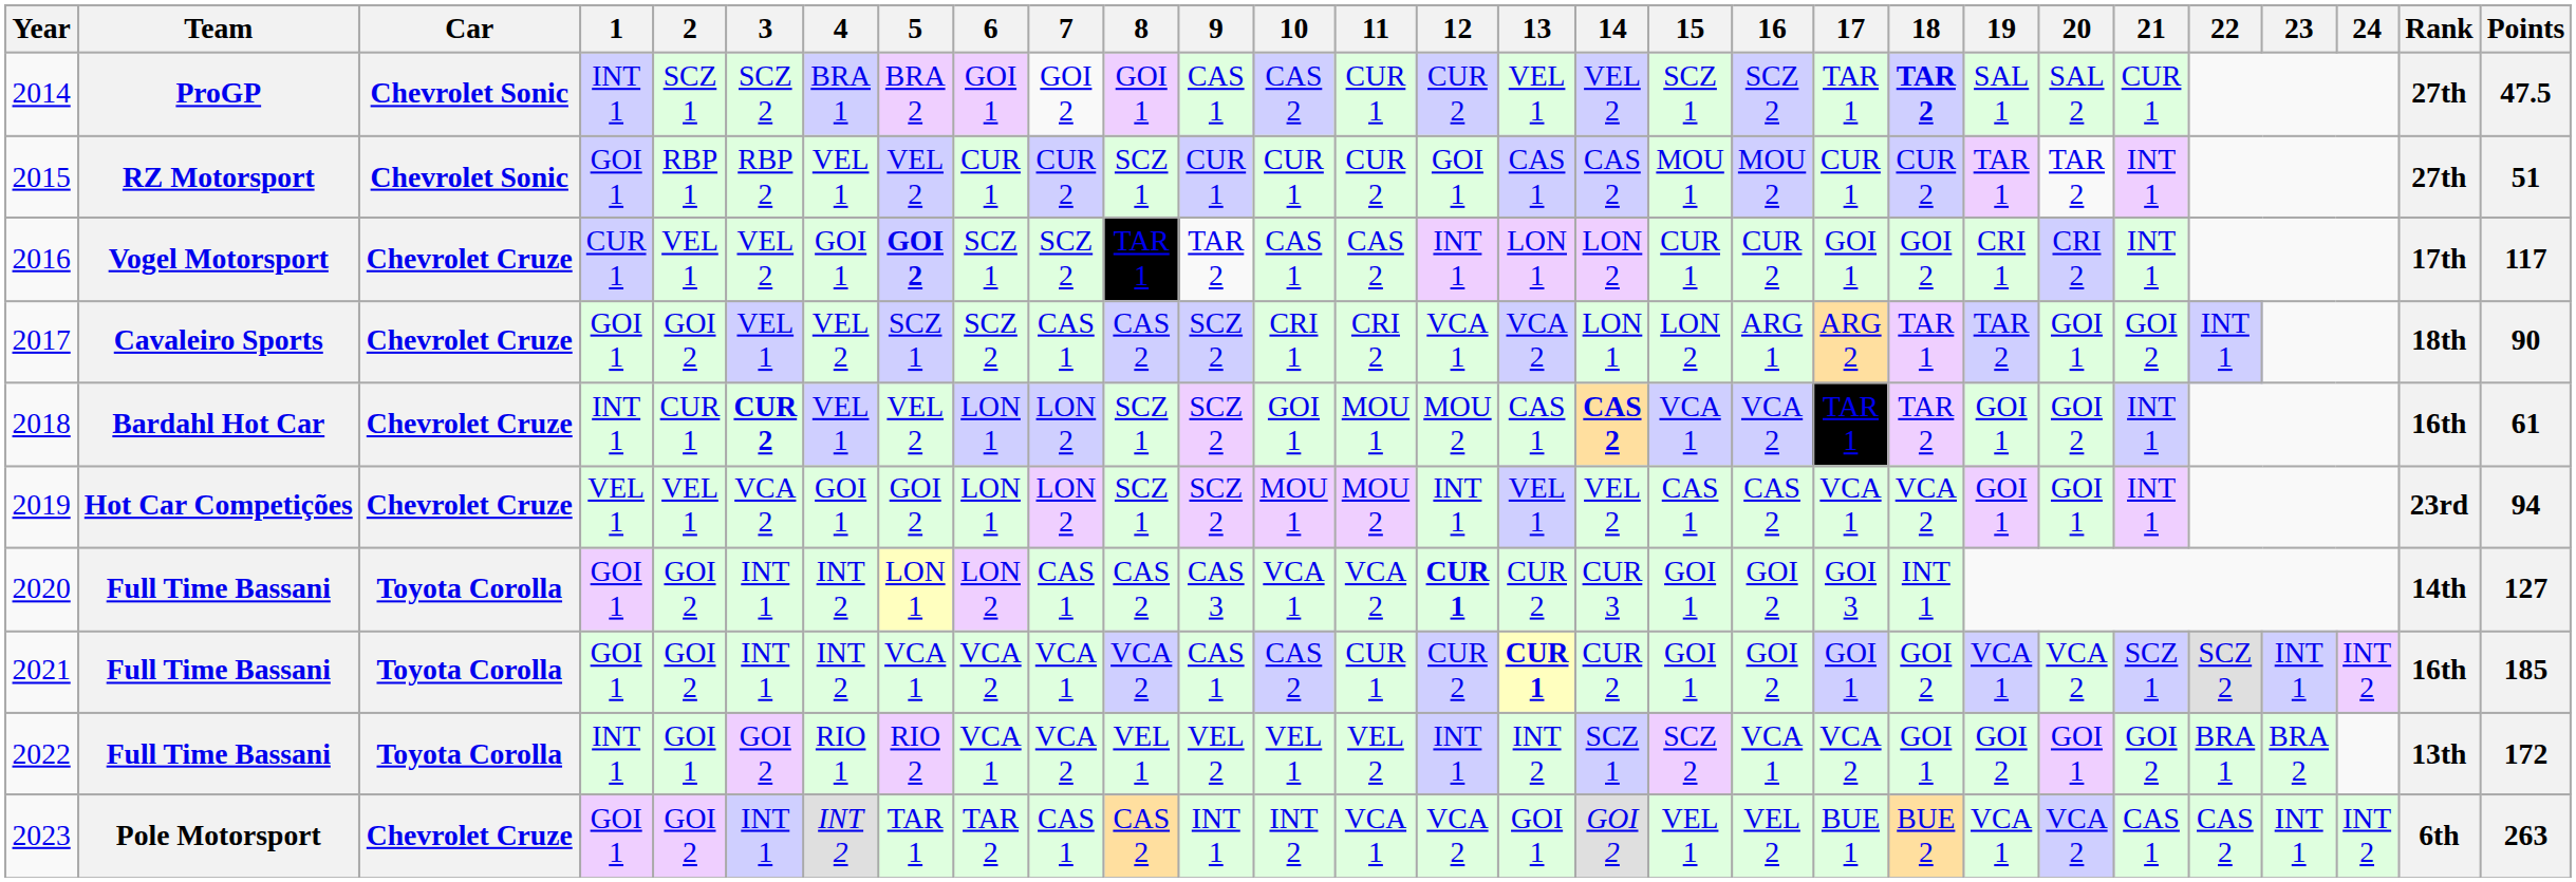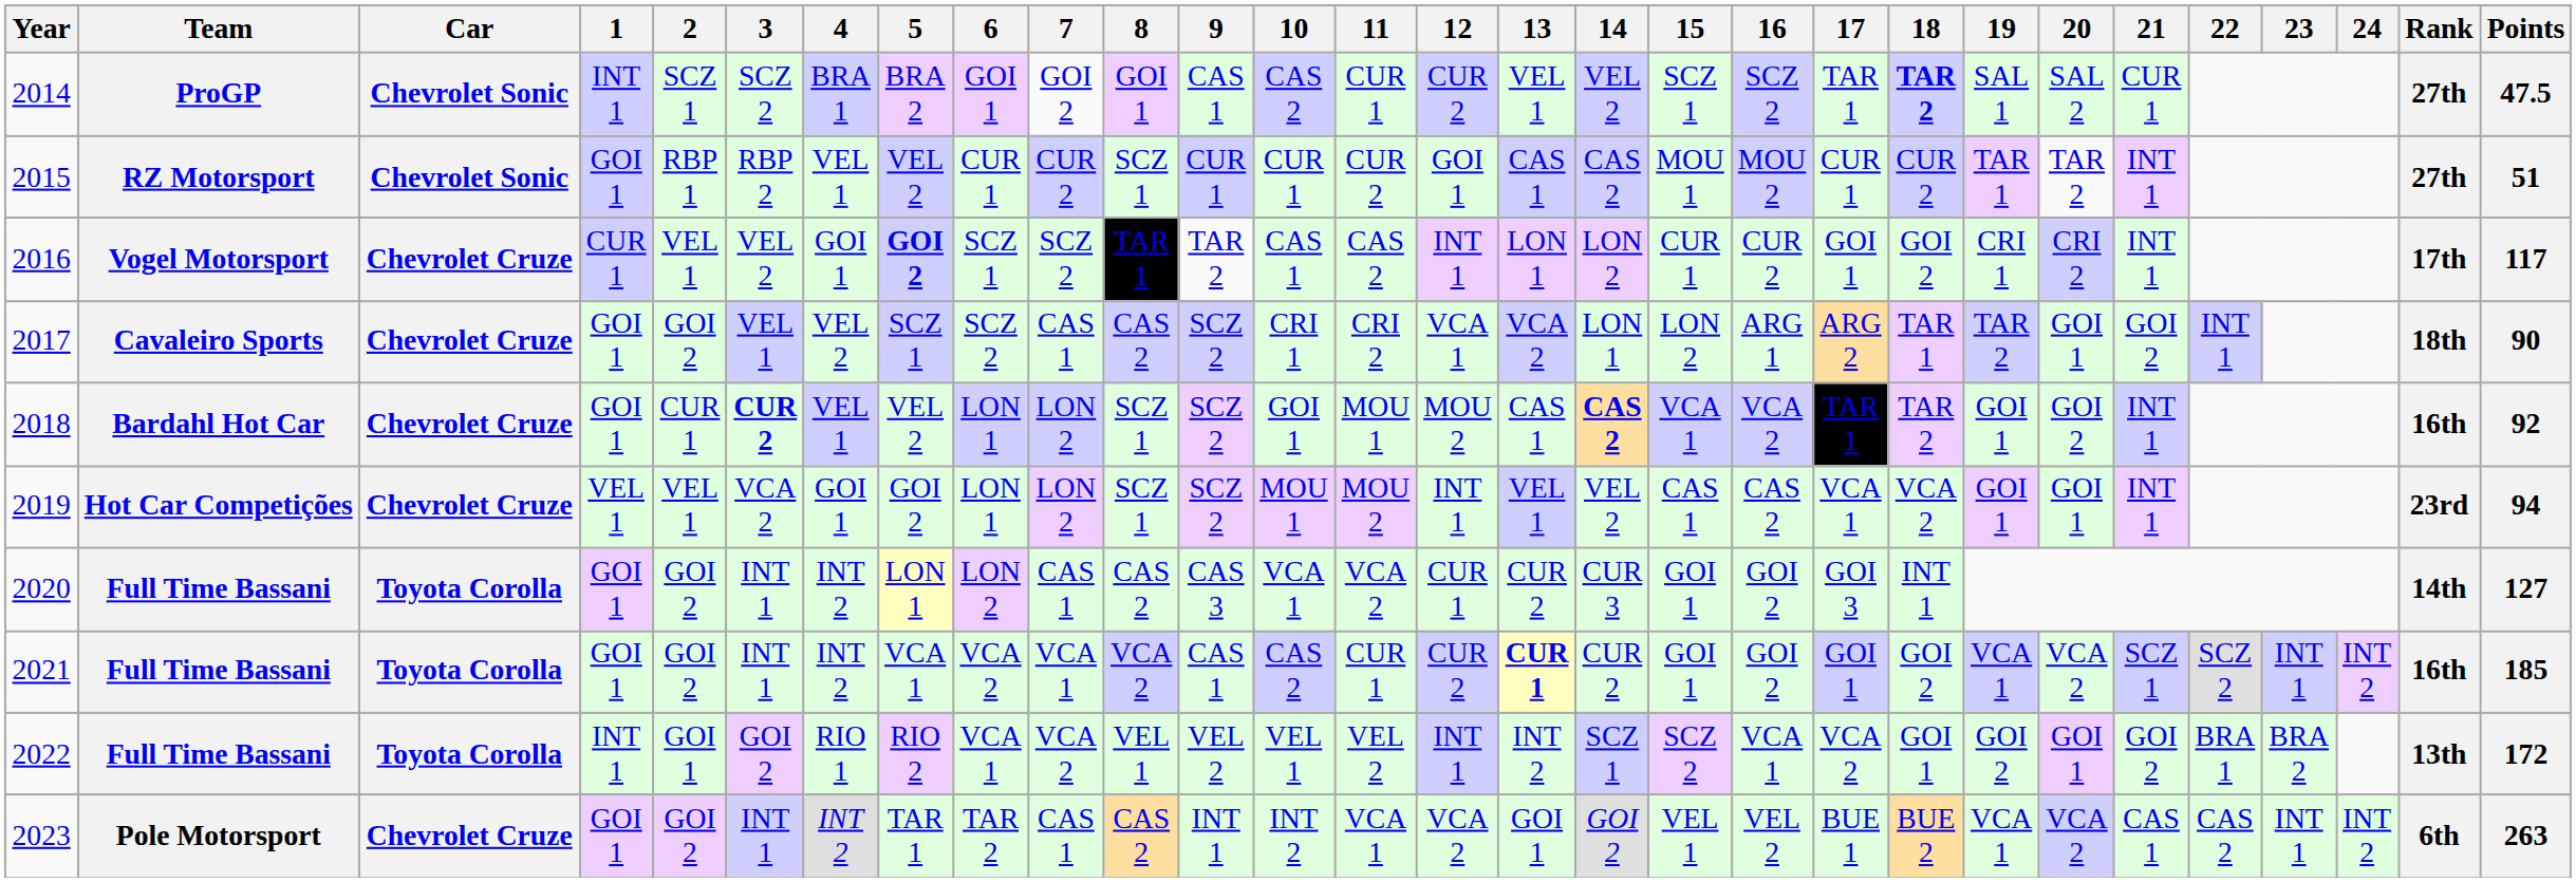 <table class="wikitable" style="text-align:center; font-size:85%">
 <tr>
 <th>Year</th>
 <th>Team</th>
 <th>Car</th>
 <th>1</th>
 <th>2</th>
 <th>3</th>
 <th>4</th>
 <th>5</th>
 <th>6</th>
 <th>7</th>
 <th>8</th>
 <th>9</th>
 <th>10</th>
 <th>11</th>
 <th>12</th>
 <th>13</th>
 <th>14</th>
 <th>15</th>
 <th>16</th>
 <th>17</th>
 <th>18</th>
 <th>19</th>
 <th>20</th>
 <th>21</th>
 <th>22</th>
 <th>23</th>
 <th>24</th>
 <th>Rank</th>
 <th>Points</th>
 </tr>
 <tr>
 <td><a href='#'>2014</a></td>
 <th><a href='#'>ProGP</a></th>
 <th><a href='#'>Chevrolet Sonic</a></th>
 <td style="background:#CFCFFF;"><a href='#'>INT<br>1</a><br></td>
 <td style="background:#DFFFDF;"><a href='#'>SCZ<br>1</a><br></td>
 <td style="background:#DFFFDF;"><a href='#'>SCZ<br>2</a><br></td>
 <td style="background:#CFCFFF;"><a href='#'>BRA<br>1</a><br></td>
 <td style="background:#EFCFFF;"><a href='#'>BRA<br>2</a><br></td>
 <td style="background:#EFCFFF;"><a href='#'>GOI<br>1</a><br></td>
 <td style="background:#;"><a href='#'>GOI<br>2</a><br></td>
 <td style="background:#EFCFFF;"><a href='#'>GOI<br>1</a><br></td>
 <td style="background:#DFFFDF;"><a href='#'>CAS<br>1</a><br></td>
 <td style="background:#CFCFFF;"><a href='#'>CAS<br>2</a><br></td>
 <td style="background:#DFFFDF;"><a href='#'>CUR<br>1</a><br></td>
 <td style="background:#CFCFFF;"><a href='#'>CUR<br>2</a><br></td>
 <td style="background:#DFFFDF;"><a href='#'>VEL<br>1</a><br></td>
 <td style="background:#CFCFFF;"><a href='#'>VEL<br>2</a><br></td>
 <td style="background:#DFFFDF;"><a href='#'>SCZ<br>1</a><br></td>
 <td style="background:#CFCFFF;"><a href='#'>SCZ<br>2</a><br></td>
 <td style="background:#DFFFDF;"><a href='#'>TAR<br>1</a><br></td>
 <td style="background:#CFCFFF;"><strong><a href='#'>TAR<br>2</a><br></strong></td>
 <td style="background:#DFFFDF;"><a href='#'>SAL<br>1</a><br></td>
 <td style="background:#DFFFDF;"><a href='#'>SAL<br>2</a><br></td>
 <td style="background:#DFFFDF;"><a href='#'>CUR<br>1</a><br></td>
 <td colspan=3></td>
 <th>27th</th>
 <th>47.5</th>
 </tr>
 <tr>
 <td><a href='#'>2015</a></td>
 <th><a href='#'>RZ Motorsport</a></th>
 <th><a href='#'>Chevrolet Sonic</a></th>
 <td style="background:#CFCFFF;"><a href='#'>GOI<br>1</a><br></td>
 <td style="background:#DFFFDF;"><a href='#'>RBP<br>1</a><br></td>
 <td style="background:#DFFFDF;"><a href='#'>RBP<br>2</a><br></td>
 <td style="background:#DFFFDF;"><a href='#'>VEL<br>1</a><br></td>
 <td style="background:#CFCFFF;"><a href='#'>VEL<br>2</a><br></td>
 <td style="background:#DFFFDF;"><a href='#'>CUR<br>1</a><br></td>
 <td style="background:#CFCFFF;"><a href='#'>CUR<br>2</a><br></td>
 <td style="background:#DFFFDF;"><a href='#'>SCZ<br>1</a><br></td>
 <td style="background:#CFCFFF;"><a href='#'>CUR<br>1</a><br></td>
 <td style="background:#DFFFDF;"><a href='#'>CUR<br>1</a><br></td>
 <td style="background:#DFFFDF;"><a href='#'>CUR<br>2</a><br></td>
 <td style="background:#DFFFDF;"><a href='#'>GOI<br>1</a><br></td>
 <td style="background:#CFCFFF;"><a href='#'>CAS<br>1</a><br></td>
 <td style="background:#CFCFFF;"><a href='#'>CAS<br>2</a><br></td>
 <td style="background:#DFFFDF;"><a href='#'>MOU<br>1</a><br></td>
 <td style="background:#CFCFFF;"><a href='#'>MOU<br>2</a><br></td>
 <td style="background:#DFFFDF;"><a href='#'>CUR<br>1</a><br></td>
 <td style="background:#CFCFFF;"><a href='#'>CUR<br>2</a><br></td>
 <td style="background:#EFCFFF;"><a href='#'>TAR<br>1</a><br></td>
 <td style="background:#;"><a href='#'>TAR<br>2</a><br></td>
 <td style="background:#EFCFFF;"><a href='#'>INT<br>1</a><br></td>
 <td colspan=3></td>
 <th>27th</th>
 <th>51</th>
 </tr>
 <tr>
 <td><a href='#'>2016</a></td>
 <th><a href='#'>Vogel Motorsport</a></th>
 <th><a href='#'>Chevrolet Cruze</a></th>
 <td style="background:#CFCFFF;"><a href='#'>CUR<br>1</a><br></td>
 <td style="background:#DFFFDF;"><a href='#'>VEL<br>1</a><br></td>
 <td style="background:#DFFFDF;"><a href='#'>VEL<br>2</a><br></td>
 <td style="background:#DFFFDF;"><a href='#'>GOI<br>1</a><br></td>
 <td style="background:#CFCFFF;"><strong><a href='#'>GOI<br>2</a></strong><br></td>
 <td style="background:#DFFFDF;"><a href='#'>SCZ<br>1</a><br></td>
 <td style="background:#DFFFDF;"><a href='#'>SCZ<br>2</a><br></td>
 <td style="background:#000000; color:white"><a href='#'><span>TAR<br>1</span></a><br></td>
 <td style="background:#;"><a href='#'>TAR<br>2</a><br></td>
 <td style="background:#DFFFDF;"><a href='#'>CAS<br>1</a><br></td>
 <td style="background:#DFFFDF;"><a href='#'>CAS<br>2</a><br></td>
 <td style="background:#EFCFFF;"><a href='#'>INT<br>1</a><br></td>
 <td style="background:#EFCFFF;"><a href='#'>LON<br>1</a><br></td>
 <td style="background:#EFCFFF;"><a href='#'>LON<br>2</a><br></td>
 <td style="background:#DFFFDF;"><a href='#'>CUR<br>1</a><br></td>
 <td style="background:#DFFFDF;"><a href='#'>CUR<br>2</a><br></td>
 <td style="background:#DFFFDF;"><a href='#'>GOI<br>1</a><br></td>
 <td style="background:#DFFFDF;"><a href='#'>GOI<br>2</a><br></td>
 <td style="background:#DFFFDF;"><a href='#'>CRI<br>1</a><br></td>
 <td style="background:#CFCFFF;"><a href='#'>CRI<br>2</a><br></td>
 <td style="background:#DFFFDF;"><a href='#'>INT<br>1</a><br></td>
 <td colspan=3></td>
 <th>17th</th>
 <th>117</th>
 </tr>
 <tr>
 <td><a href='#'>2017</a></td>
 <th><a href='#'>Cavaleiro Sports</a></th>
 <th><a href='#'>Chevrolet Cruze</a></th>
 <td style="background:#DFFFDF;"><a href='#'>GOI<br>1</a><br></td>
 <td style="background:#DFFFDF;"><a href='#'>GOI<br>2</a><br></td>
 <td style="background:#CFCFFF;"><a href='#'>VEL<br>1</a><br></td>
 <td style="background:#DFFFDF;"><a href='#'>VEL<br>2</a><br></td>
 <td style="background:#CFCFFF;"><a href='#'>SCZ<br>1</a><br></td>
 <td style="background:#DFFFDF;"><a href='#'>SCZ<br>2</a><br></td>
 <td style="background:#DFFFDF;"><a href='#'>CAS<br>1</a><br></td>
 <td style="background:#CFCFFF;"><a href='#'>CAS<br>2</a><br></td>
 <td style="background:#CFCFFF;"><a href='#'>SCZ<br>2</a><br></td>
 <td style="background:#DFFFDF;"><a href='#'>CRI<br>1</a><br></td>
 <td style="background:#DFFFDF;"><a href='#'>CRI<br>2</a><br></td>
 <td style="background:#DFFFDF;"><a href='#'>VCA<br>1</a><br></td>
 <td style="background:#CFCFFF;"><a href='#'>VCA<br>2</a><br></td>
 <td style="background:#DFFFDF;"><a href='#'>LON<br>1</a><br></td>
 <td style="background:#DFFFDF;"><a href='#'>LON<br>2</a><br></td>
 <td style="background:#DFFFDF;"><a href='#'>ARG<br>1</a><br></td>
 <td style="background:#FFDF9F;"><a href='#'>ARG<br>2</a><br></td>
 <td style="background:#EFCFFF;"><a href='#'>TAR<br>1</a><br></td>
 <td style="background:#CFCFFF;"><a href='#'>TAR<br>2</a><br></td>
 <td style="background:#DFFFDF;"><a href='#'>GOI<br>1</a><br></td>
 <td style="background:#DFFFDF;"><a href='#'>GOI<br>2</a><br></td>
 <td style="background:#CFCFFF;"><a href='#'>INT<br>1</a><br></td>
 <td colspan=2></td>
 <th>18th</th>
 <th>90</th>
 </tr>
 <tr>
 <td><a href='#'>2018</a></td>
 <th><a href='#'>Bardahl Hot Car</a></th>
 <th><a href='#'>Chevrolet Cruze</a></th>
-<td style="background:#DFFFDF;"><a href='#'>INT<br>1</a><br></td>
+<td style="background:#DFFFDF;"><a href='#'>GOI<br>1</a><br></td>
 <td style="background:#DFFFDF;"><a href='#'>CUR<br>1</a><br></td>
 <td style="background:#DFFFDF;"><strong><a href='#'>CUR<br>2</a></strong><br></td>
 <td style="background:#CFCFFF;"><a href='#'>VEL<br>1</a><br></td>
 <td style="background:#DFFFDF;"><a href='#'>VEL<br>2</a><br></td>
 <td style="background:#CFCFFF;"><a href='#'>LON<br>1</a><br></td>
 <td style="background:#CFCFFF;"><a href='#'>LON<br>2</a><br></td>
 <td style="background:#DFFFDF;"><a href='#'>SCZ<br>1</a><br></td>
 <td style="background:#EFCFFF;"><a href='#'>SCZ<br>2</a><br></td>
 <td style="background:#DFFFDF;"><a href='#'>GOI<br>1</a><br></td>
 <td style="background:#DFFFDF;"><a href='#'>MOU<br>1</a><br></td>
 <td style="background:#DFFFDF;"><a href='#'>MOU<br>2</a><br></td>
 <td style="background:#DFFFDF;"><a href='#'>CAS<br>1</a><br></td>
 <td style="background:#FFDF9F;"><strong><a href='#'>CAS<br>2</a></strong><br></td>
 <td style="background:#CFCFFF;"><a href='#'>VCA<br>1</a><br></td>
 <td style="background:#CFCFFF;"><a href='#'>VCA<br>2</a><br></td>
 <td style="background:#000000; color:white"><a href='#'><span>TAR<br>1</span></a><br></td>
 <td style="background:#EFCFFF;"><a href='#'>TAR<br>2</a><br></td>
 <td style="background:#DFFFDF;"><a href='#'>GOI<br>1</a><br></td>
 <td style="background:#DFFFDF;"><a href='#'>GOI<br>2</a><br></td>
 <td style="background:#CFCFFF;"><a href='#'>INT<br>1</a><br></td>
 <td colspan=3></td>
 <th>16th</th>
-<th>61</th>
+<th>92</th>
 </tr>
 <tr>
 <td><a href='#'>2019</a></td>
 <th><a href='#'>Hot Car Competições</a></th>
 <th><a href='#'>Chevrolet Cruze</a></th>
 <td style="background:#DFFFDF;"><a href='#'>VEL<br>1</a><br></td>
 <td style="background:#DFFFDF;"><a href='#'>VEL<br>1</a><br></td>
 <td style="background:#DFFFDF;"><a href='#'>VCA<br>2</a><br></td>
 <td style="background:#DFFFDF;"><a href='#'>GOI<br>1</a><br></td>
 <td style="background:#DFFFDF;"><a href='#'>GOI<br>2</a><br></td>
 <td style="background:#DFFFDF;"><a href='#'>LON<br>1</a><br></td>
 <td style="background:#EFCFFF;"><a href='#'>LON<br>2</a><br></td>
 <td style="background:#DFFFDF;"><a href='#'>SCZ<br>1</a><br></td>
 <td style="background:#EFCFFF;"><a href='#'>SCZ<br>2</a><br></td>
 <td style="background:#EFCFFF;"><a href='#'>MOU<br>1</a><br></td>
 <td style="background:#EFCFFF;"><a href='#'>MOU<br>2</a><br></td>
 <td style="background:#DFFFDF;"><a href='#'>INT<br>1</a><br></td>
 <td style="background:#CFCFFF;"><a href='#'>VEL<br>1</a><br></td>
 <td style="background:#DFFFDF;"><a href='#'>VEL<br>2</a><br></td>
 <td style="background:#DFFFDF;"><a href='#'>CAS<br>1</a><br></td>
 <td style="background:#DFFFDF;"><a href='#'>CAS<br>2</a><br></td>
 <td style="background:#DFFFDF;"><a href='#'>VCA<br>1</a><br></td>
 <td style="background:#DFFFDF;"><a href='#'>VCA<br>2</a><br></td>
 <td style="background:#EFCFFF;"><a href='#'>GOI<br>1</a><br></td>
 <td style="background:#DFFFDF;"><a href='#'>GOI<br>1</a><br></td>
 <td style="background:#EFCFFF;"><a href='#'>INT<br>1</a><br></td>
 <td colspan=3></td>
 <th>23rd</th>
 <th>94</th>
 </tr>
 <tr>
 <td><a href='#'>2020</a></td>
 <th><a href='#'>Full Time Bassani</a></th>
 <th><a href='#'>Toyota Corolla</a></th>
 <td style="background:#EFCFFF;"><a href='#'>GOI<br>1</a><br></td>
 <td style="background:#DFFFDF;"><a href='#'>GOI<br>2</a><br></td>
 <td style="background:#DFFFDF;"><a href='#'>INT<br>1</a><br></td>
 <td style="background:#DFFFDF;"><a href='#'>INT<br>2</a><br></td>
 <td style="background:#FFFFBF;"><a href='#'>LON<br>1</a><br></td>
 <td style="background:#EFCFFF;"><a href='#'>LON<br>2</a><br></td>
 <td style="background:#DFFFDF;"><a href='#'>CAS<br>1</a><br></td>
 <td style="background:#DFFFDF;"><a href='#'>CAS<br>2</a><br></td>
 <td style="background:#DFFFDF;"><a href='#'>CAS<br>3</a><br></td>
 <td style="background:#DFFFDF;"><a href='#'>VCA<br>1</a><br></td>
 <td style="background:#DFFFDF;"><a href='#'>VCA<br>2</a><br></td>
-<td style="background:#DFFFDF;"><strong><a href='#'>CUR<br>1</a><br></strong></td>
+<td style="background:#DFFFDF;"><a href='#'>CUR<br>1</a><br></td>
 <td style="background:#DFFFDF;"><a href='#'>CUR<br>2</a><br></td>
 <td style="background:#DFFFDF;"><a href='#'>CUR<br>3</a><br></td>
 <td style="background:#DFFFDF;"><a href='#'>GOI<br>1</a><br></td>
 <td style="background:#DFFFDF;"><a href='#'>GOI<br>2</a><br></td>
 <td style="background:#DFFFDF;"><a href='#'>GOI<br>3</a><br></td>
 <td style="background:#DFFFDF;"><a href='#'>INT<br>1</a><br></td>
 <td colspan=6></td>
 <th>14th</th>
 <th>127</th>
 </tr>
 <tr>
 <td><a href='#'>2021</a></td>
 <th><a href='#'>Full Time Bassani</a></th>
 <th><a href='#'>Toyota Corolla</a></th>
 <td style="background:#DFFFDF;"><a href='#'>GOI<br>1</a><br></td>
 <td style="background:#DFFFDF;"><a href='#'>GOI<br>2</a><br></td>
 <td style="background:#DFFFDF;"><a href='#'>INT<br>1</a><br></td>
 <td style="background:#DFFFDF;"><a href='#'>INT<br>2</a><br></td>
 <td style="background:#DFFFDF;"><a href='#'>VCA<br>1</a><br></td>
 <td style="background:#DFFFDF;"><a href='#'>VCA<br>2</a><br></td>
 <td style="background:#DFFFDF;"><a href='#'>VCA<br>1</a><br></td>
 <td style="background:#CFCFFF;"><a href='#'>VCA<br>2</a><br></td>
 <td style="background:#DFFFDF;"><a href='#'>CAS<br>1</a><br></td>
 <td style="background:#CFCFFF;"><a href='#'>CAS<br>2</a><br></td>
 <td style="background:#DFFFDF;"><a href='#'>CUR<br>1</a><br></td>
 <td style="background:#CFCFFF;"><a href='#'>CUR<br>2</a><br></td>
 <td style="background:#FFFFBF;"><strong><a href='#'>CUR<br>1</a></strong><br></td>
 <td style="background:#DFFFDF;"><a href='#'>CUR<br>2</a><br></td>
 <td style="background:#DFFFDF;"><a href='#'>GOI<br>1</a><br></td>
 <td style="background:#DFFFDF;"><a href='#'>GOI<br>2</a><br></td>
 <td style="background:#CFCFFF;"><a href='#'>GOI<br>1</a><br></td>
 <td style="background:#DFFFDF;"><a href='#'>GOI<br>2</a><br></td>
 <td style="background:#CFCFFF;"><a href='#'>VCA<br>1</a><br></td>
 <td style="background:#DFFFDF;"><a href='#'>VCA<br>2</a><br></td>
 <td style="background:#CFCFFF;"><a href='#'>SCZ<br>1</a><br></td>
 <td style="background:#DFDFDF;"><a href='#'>SCZ<br>2</a><br></td>
 <td style="background:#CFCFFF;"><a href='#'>INT<br>1</a><br></td>
 <td style="background:#EFCFFF;"><a href='#'>INT<br>2</a><br></td>
 <th>16th</th>
 <th>185</th>
 </tr>
 <tr>
 <td><a href='#'>2022</a></td>
 <th><a href='#'>Full Time Bassani</a></th>
 <th><a href='#'>Toyota Corolla</a></th>
 <td style="background:#DFFFDF;"><a href='#'>INT<br>1</a><br></td>
 <td style="background:#DFFFDF;"><a href='#'>GOI<br>1</a><br></td>
 <td style="background:#EFCFFF;"><a href='#'>GOI<br>2</a><br></td>
 <td style="background:#DFFFDF;"><a href='#'>RIO<br>1</a><br></td>
 <td style="background:#EFCFFF;"><a href='#'>RIO<br>2</a><br></td>
 <td style="background:#DFFFDF;"><a href='#'>VCA<br>1</a><br></td>
 <td style="background:#DFFFDF;"><a href='#'>VCA<br>2</a><br></td>
 <td style="background:#DFFFDF;"><a href='#'>VEL<br>1</a><br></td>
 <td style="background:#DFFFDF;"><a href='#'>VEL<br>2</a><br></td>
 <td style="background:#DFFFDF;"><a href='#'>VEL<br>1</a><br></td>
 <td style="background:#DFFFDF;"><a href='#'>VEL<br>2</a><br></td>
 <td style="background:#CFCFFF;"><a href='#'>INT<br>1</a><br></td>
 <td style="background:#DFFFDF;"><a href='#'>INT<br>2</a><br></td>
 <td style="background:#CFCFFF;"><a href='#'>SCZ<br>1</a><br></td>
 <td style="background:#EFCFFF;"><a href='#'>SCZ<br>2</a><br></td>
 <td style="background:#DFFFDF;"><a href='#'>VCA<br>1</a><br></td>
 <td style="background:#DFFFDF;"><a href='#'>VCA<br>2</a><br></td>
 <td style="background:#DFFFDF;"><a href='#'>GOI<br>1</a><br></td>
 <td style="background:#DFFFDF;"><a href='#'>GOI<br>2</a><br></td>
 <td style="background:#EFCFFF;"><a href='#'>GOI<br>1</a><br></td>
 <td style="background:#DFFFDF;"><a href='#'>GOI<br>2</a><br></td>
 <td style="background:#DFFFDF;"><a href='#'>BRA<br>1</a><br></td>
 <td style="background:#DFFFDF;"><a href='#'>BRA<br>2</a><br></td>
 <td></td>
 <th>13th</th>
 <th>172</th>
 </tr>
 <tr>
 <td><a href='#'>2023</a></td>
 <th>Pole Motorsport</th>
 <th><a href='#'>Chevrolet Cruze</a></th>
 <td style="background:#EFCFFF;"><a href='#'>GOI<br>1</a><br></td>
 <td style="background:#EFCFFF;"><a href='#'>GOI<br>2</a><br></td>
 <td style="background:#CFCFFF;"><a href='#'>INT<br>1</a><br></td>
 <td style="background:#DFDFDF;"><em><a href='#'>INT<br>2</a></em><br></td>
 <td style="background:#DFFFDF;"><a href='#'>TAR<br>1</a><br></td>
 <td style="background:#DFFFDF;"><a href='#'>TAR<br>2</a><br></td>
 <td style="background:#DFFFDF;"><a href='#'>CAS<br>1</a><br></td>
 <td style="background:#FFDF9F;"><a href='#'>CAS<br>2</a><br></td>
 <td style="background:#DFFFDF;"><a href='#'>INT<br>1</a><br></td>
 <td style="background:#DFFFDF;"><a href='#'>INT<br>2</a><br></td>
 <td style="background:#DFFFDF;"><a href='#'>VCA<br>1</a><br></td>
 <td style="background:#DFFFDF;"><a href='#'>VCA<br>2</a><br></td>
 <td style="background:#DFFFDF;"><a href='#'>GOI<br>1</a><br></td>
 <td style="background:#DFDFDF;"><em><a href='#'>GOI<br>2</a></em><br></td>
 <td style="background:#DFFFDF;"><a href='#'>VEL<br>1</a><br></td>
 <td style="background:#DFFFDF;"><a href='#'>VEL<br>2</a><br></td>
 <td style="background:#DFFFDF;"><a href='#'>BUE<br>1</a><br></td>
 <td style="background:#FFDF9F;"><a href='#'>BUE<br>2</a><br></td>
 <td style="background:#DFFFDF;"><a href='#'>VCA<br>1</a><br></td>
 <td style="background:#CFCFFF;"><a href='#'>VCA<br>2</a><br></td>
 <td style="background:#DFFFDF;"><a href='#'>CAS<br>1</a><br></td>
 <td style="background:#DFFFDF;"><a href='#'>CAS<br>2</a><br></td>
 <td style="background:#DFFFDF;"><a href='#'>INT<br>1</a><br></td>
 <td style="background:#DFFFDF;"><a href='#'>INT<br>2</a><br></td>
 <th>6th</th>
 <th>263</th>
 </tr>
 </table>
